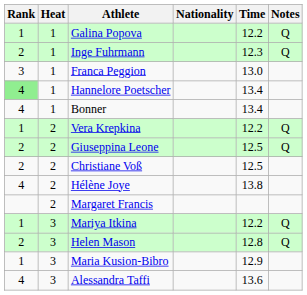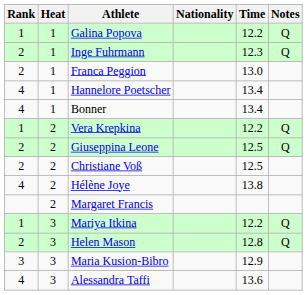 <table class="wikitable sortable" style="text-align:center">
 <tr>
 <th>Rank</th>
 <th>Heat</th>
 <th>Athlete</th>
 <th>Nationality</th>
 <th>Time</th>
 <th>Notes</th>
 </tr>
 <tr bgcolor=ccffcc>
 <td>1</td>
 <td>1</td>
 <td align=left><a href='#'>Galina Popova</a></td>
 <td align=left></td>
 <td>12.2</td>
 <td>Q</td>
 </tr>
 <tr bgcolor=ccffcc>
 <td>2</td>
 <td>1</td>
 <td align=left><a href='#'>Inge Fuhrmann</a></td>
 <td align=left></td>
 <td>12.3</td>
 <td>Q</td>
 </tr>
 <tr>
-<td>3</td>
+<td>2</td>
 <td>1</td>
 <td align=left><a href='#'>Franca Peggion</a></td>
 <td align=left></td>
 <td>13.0</td>
 <td></td>
 </tr>
 <tr>
-<td style="background: lightgreen;">4</td>
+<td>4</td>
 <td>1</td>
 <td align=left><a href='#'>Hannelore Poetscher</a></td>
 <td align=left></td>
 <td>13.4</td>
 <td></td>
 </tr>
 <tr>
 <td>4</td>
 <td>1</td>
 <td align=left>Bonner</td>
 <td align=left></td>
 <td>13.4</td>
 <td></td>
 </tr>
 <tr bgcolor=ccffcc>
 <td>1</td>
 <td>2</td>
 <td align=left><a href='#'>Vera Krepkina</a></td>
 <td align=left></td>
 <td>12.2</td>
 <td>Q</td>
 </tr>
 <tr bgcolor=ccffcc>
 <td>2</td>
 <td>2</td>
 <td align=left><a href='#'>Giuseppina Leone</a></td>
 <td align=left></td>
 <td>12.5</td>
 <td>Q</td>
 </tr>
 <tr>
 <td>2</td>
 <td>2</td>
 <td align=left><a href='#'>Christiane Voß</a></td>
 <td align=left></td>
 <td>12.5</td>
 <td></td>
 </tr>
 <tr>
 <td>4</td>
 <td>2</td>
 <td align=left><a href='#'>Hélène Joye</a></td>
 <td align=left></td>
 <td>13.8</td>
 <td></td>
 </tr>
 <tr>
 <td></td>
 <td>2</td>
 <td align=left><a href='#'>Margaret Francis</a></td>
 <td align=left></td>
 <td></td>
 <td></td>
 </tr>
 <tr bgcolor=ccffcc>
 <td>1</td>
 <td>3</td>
 <td align=left><a href='#'>Mariya Itkina</a></td>
 <td align=left></td>
 <td>12.2</td>
 <td>Q</td>
 </tr>
 <tr bgcolor=ccffcc>
 <td>2</td>
 <td>3</td>
 <td align=left><a href='#'>Helen Mason</a></td>
 <td align=left></td>
 <td>12.8</td>
 <td>Q</td>
 </tr>
 <tr>
-<td>1</td>
+<td>3</td>
 <td>3</td>
 <td align=left><a href='#'>Maria Kusion-Bibro</a></td>
 <td align=left></td>
 <td>12.9</td>
 <td></td>
 </tr>
 <tr>
 <td>4</td>
 <td>3</td>
 <td align=left><a href='#'>Alessandra Taffi</a></td>
 <td align=left></td>
 <td>13.6</td>
 <td></td>
 </tr>
 </table>
